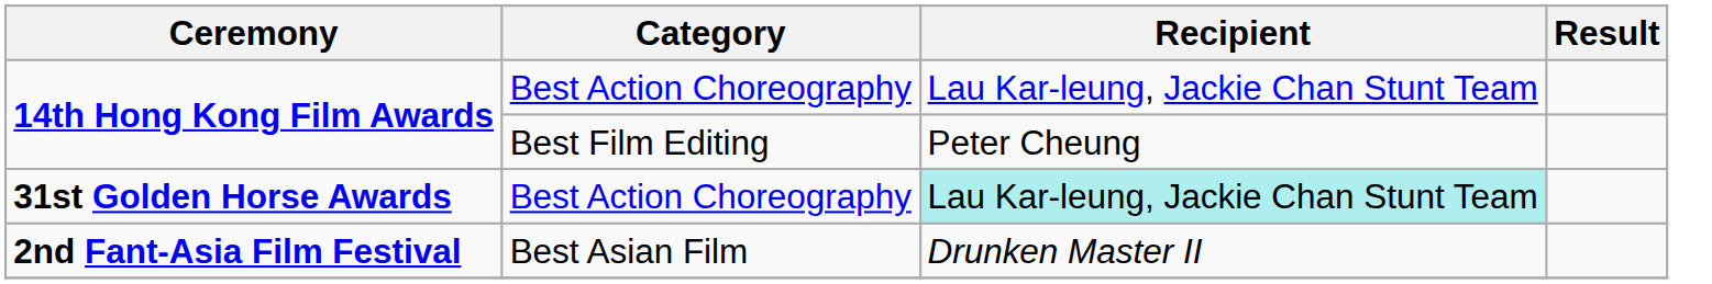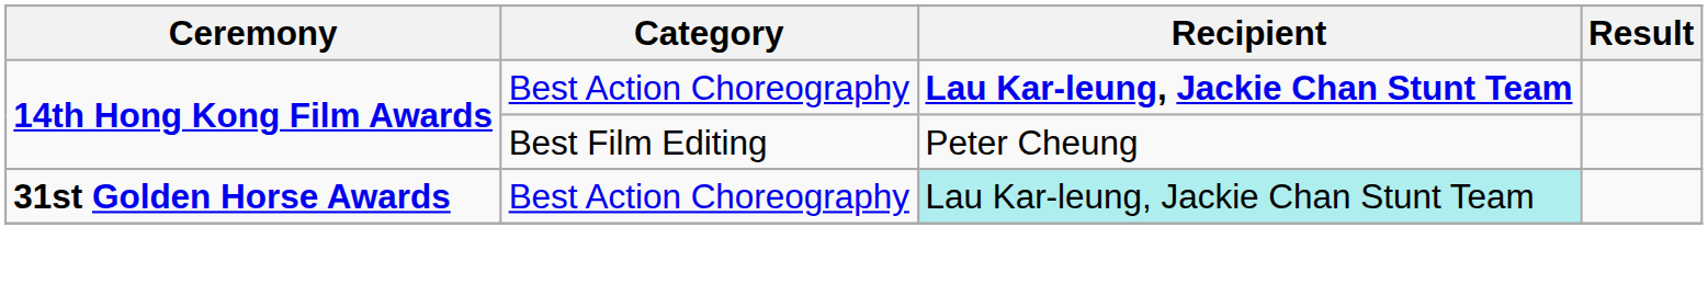 <table class="wikitable sortable plainrowheaders" style="font-size:95%">
 <tr style="background:#ccc; text-align:center;">
 </tr>
 <tr>
 <th scope="col">Ceremony</th>
 <th scope="col">Category</th>
 <th scope="col">Recipient</th>
 <th scope="col">Result</th>
 </tr>
 <tr>
 <td rowspan=2><strong><a href='#'>14th Hong Kong Film Awards</a></strong></td>
 <td><a href='#'>Best Action Choreography</a></td>
-<td><a href='#'>Lau Kar-leung</a>, <a href='#'>Jackie Chan Stunt Team</a></td>
+<td><strong><a href='#'>Lau Kar-leung</a>, <a href='#'>Jackie Chan Stunt Team</a></strong></td>
 <td></td>
 </tr>
 <tr>
 <td>Best Film Editing</td>
 <td>Peter Cheung</td>
 <td></td>
 </tr>
 <tr>
 <td><strong>31st <a href='#'>Golden Horse Awards</a></strong></td>
 <td><a href='#'>Best Action Choreography</a></td>
 <td style="background: paleturquoise;">Lau Kar-leung, Jackie Chan Stunt Team</td>
 <td></td>
 </tr>
 <tr>
-<td><strong>2nd <a href='#'>Fant-Asia Film Festival</a></strong></td>
-<td>Best Asian Film</td>
-<td><em>Drunken Master II</em></td>
-<td></td>
-</tr>
-<tr>
 </tr>
 </table>
